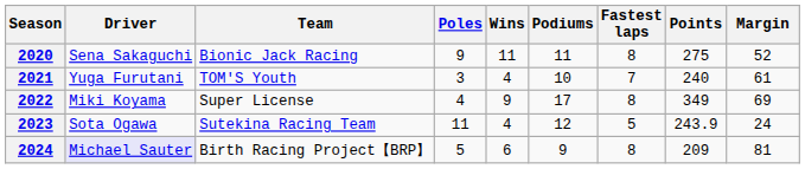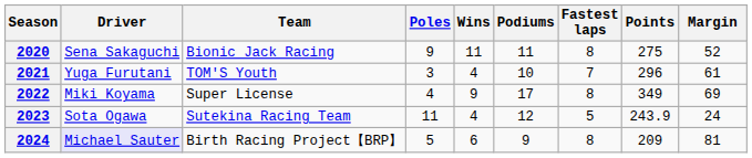 <table class="wikitable" style="font-size:85%; text-align:center;">
 <tr>
 <th scope=col>Season</th>
 <th scope=col>Driver</th>
 <th scope=col>Team</th>
 <th scope=col><a href='#'>Poles</a></th>
 <th scope=col>Wins</th>
 <th scope=col>Podiums</th>
 <th scope=col width="40">Fastest laps</th>
 <th scope=col>Points</th>
 <th scope=col width="50">Margin</th>
 </tr>
 <tr>
 <th><a href='#'>2020</a></th>
 <td align=left> <a href='#'>Sena Sakaguchi</a></td>
 <td align=left> <a href='#'>Bionic Jack Racing</a></td>
 <td>9</td>
 <td>11</td>
 <td>11</td>
 <td>8</td>
 <td>275</td>
 <td>52</td>
 </tr>
 <tr>
 <th><a href='#'>2021</a></th>
 <td align=left> <a href='#'>Yuga Furutani</a></td>
 <td align=left> <a href='#'>TOM'S Youth</a></td>
 <td>3</td>
 <td>4</td>
 <td>10</td>
 <td>7</td>
-<td>240</td>
+<td>296</td>
 <td>61</td>
 </tr>
 <tr>
 <th><a href='#'>2022</a></th>
 <td align=left> <a href='#'>Miki Koyama</a></td>
 <td align=left> Super License</td>
 <td>4</td>
 <td>9</td>
 <td>17</td>
 <td>8</td>
 <td>349</td>
 <td>69</td>
 </tr>
 <tr>
 <th><a href='#'>2023</a></th>
 <td align=left> <a href='#'>Sota Ogawa</a></td>
 <td align=left> <a href='#'>Sutekina Racing Team</a></td>
 <td>11</td>
 <td>4</td>
 <td>12</td>
 <td>5</td>
 <td>243.9</td>
 <td>24</td>
 </tr>
 <tr>
 <th><a href='#'>2024</a></th>
 <td align=left style="background: lavender;"> <a href='#'>Michael Sauter</a></td>
 <td align=left> Birth Racing Project【BRP】</td>
 <td>5</td>
 <td>6</td>
 <td>9</td>
 <td>8</td>
 <td>209</td>
 <td>81</td>
 </tr>
 </table>
